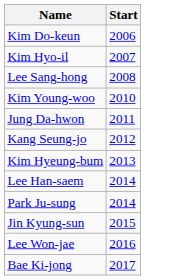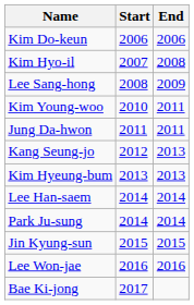 <table class="wikitable">
 <tr>
 <th>Name</th>
 <th>Start</th>
+<th>End</th>
 </tr>
 <tr>
 <td> <a href='#'>Kim Do-keun</a></td>
+<td><a href='#'>2006</a></td>
 <td><a href='#'>2006</a></td>
 </tr>
 <tr>
 <td> <a href='#'>Kim Hyo-il</a></td>
 <td><a href='#'>2007</a></td>
+<td><a href='#'>2008</a></td>
 </tr>
 <tr>
 <td> <a href='#'>Lee Sang-hong</a></td>
 <td><a href='#'>2008</a></td>
+<td><a href='#'>2009</a></td>
 </tr>
 <tr>
 <td> <a href='#'>Kim Young-woo</a></td>
 <td><a href='#'>2010</a></td>
+<td><a href='#'>2011</a></td>
 </tr>
 <tr>
 <td> <a href='#'>Jung Da-hwon</a></td>
+<td><a href='#'>2011</a></td>
 <td><a href='#'>2011</a></td>
 </tr>
 <tr>
 <td> <a href='#'>Kang Seung-jo</a></td>
 <td><a href='#'>2012</a></td>
+<td><a href='#'>2013</a></td>
 </tr>
 <tr>
 <td> <a href='#'>Kim Hyeung-bum</a></td>
+<td><a href='#'>2013</a></td>
 <td><a href='#'>2013</a></td>
 </tr>
 <tr>
 <td> <a href='#'>Lee Han-saem</a></td>
 <td><a href='#'>2014</a></td>
+<td><a href='#'>2014</a></td>
 </tr>
 <tr>
 <td> <a href='#'>Park Ju-sung</a></td>
+<td><a href='#'>2014</a></td>
 <td><a href='#'>2014</a></td>
 </tr>
 <tr>
 <td> <a href='#'>Jin Kyung-sun</a></td>
 <td><a href='#'>2015</a></td>
+<td><a href='#'>2015</a></td>
 </tr>
 <tr>
 <td> <a href='#'>Lee Won-jae</a></td>
+<td><a href='#'>2016</a></td>
 <td><a href='#'>2016</a></td>
 </tr>
 <tr>
 <td> <a href='#'>Bae Ki-jong</a></td>
 <td><a href='#'>2017</a></td>
+<td></td>
 </tr>
 </table>
